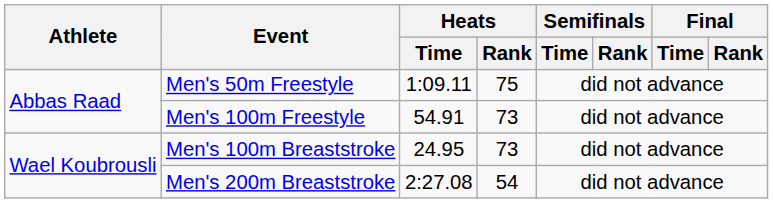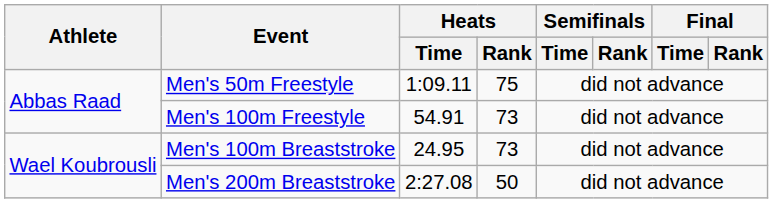 <table class=wikitable style="font-size:90%">
 <tr>
 <th rowspan="2">Athlete</th>
 <th rowspan="2">Event</th>
 <th colspan="2">Heats</th>
 <th colspan="2">Semifinals</th>
 <th colspan="2">Final</th>
 </tr>
 <tr>
 <th>Time</th>
 <th>Rank</th>
 <th>Time</th>
 <th>Rank</th>
 <th>Time</th>
 <th>Rank</th>
 </tr>
 <tr>
 <td rowspan="2"><a href='#'>Abbas Raad</a></td>
 <td><a href='#'>Men's 50m Freestyle</a></td>
 <td align=center>1:09.11</td>
 <td align=center>75</td>
 <td align=center colspan=4>did not advance</td>
 </tr>
 <tr>
 <td><a href='#'>Men's 100m Freestyle</a></td>
 <td align=center>54.91</td>
 <td align=center>73</td>
 <td align=center colspan=4>did not advance</td>
 </tr>
 <tr>
 <td rowspan="2"><a href='#'>Wael Koubrousli</a></td>
 <td><a href='#'>Men's 100m Breaststroke</a></td>
 <td align=center>24.95</td>
 <td align=center>73</td>
 <td align=center colspan=4>did not advance</td>
 </tr>
 <tr>
 <td><a href='#'>Men's 200m Breaststroke</a></td>
 <td align=center>2:27.08</td>
-<td align=center>54</td>
+<td align=center>50</td>
 <td align=center colspan=4>did not advance</td>
 </tr>
 </table>
